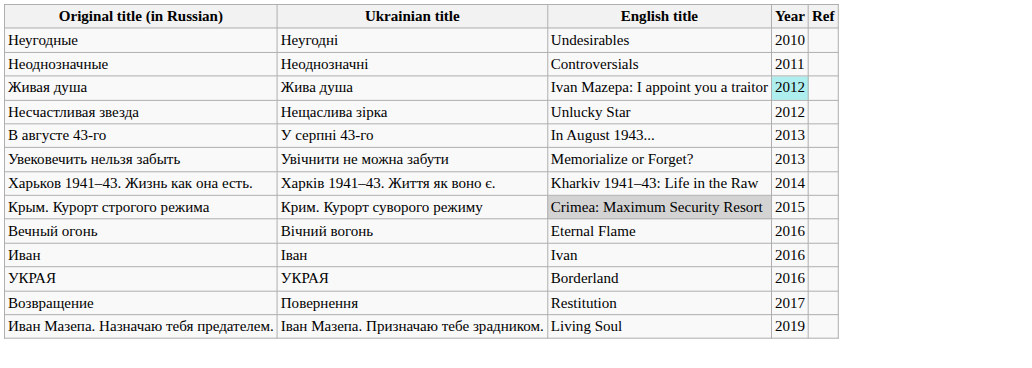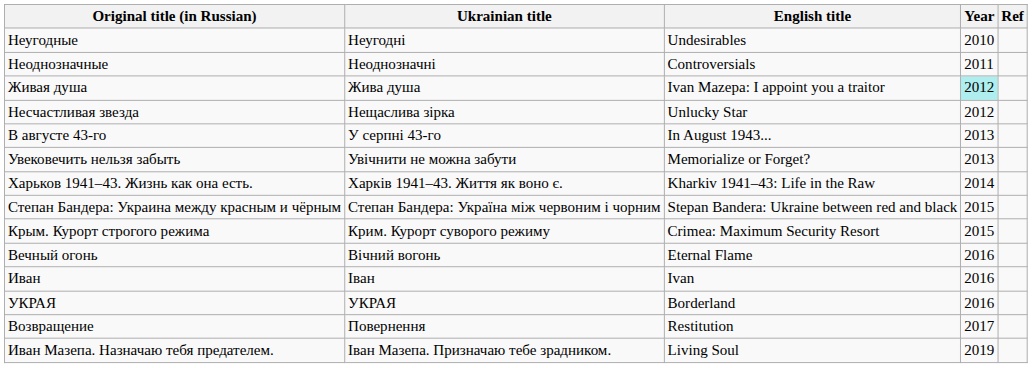 <table class="wikitable sortable">
 <tr>
 <th>Original title (in Russian)</th>
 <th>Ukrainian title</th>
 <th>English title</th>
 <th>Year</th>
 <th>Ref</th>
 </tr>
 <tr>
 <td>Неугодные</td>
 <td>Неугодні</td>
 <td>Undesirables</td>
 <td>2010</td>
 <td></td>
 </tr>
 <tr>
 <td>Неоднозначные</td>
 <td>Неоднозначні</td>
 <td>Controversials</td>
 <td>2011</td>
 <td></td>
 </tr>
 <tr>
 <td>Живая душа</td>
 <td>Жива душа</td>
 <td>Ivan Mazepa: I appoint you a traitor</td>
 <td style="background: paleturquoise;">2012</td>
 <td></td>
 </tr>
 <tr>
 <td>Несчастливая звезда</td>
 <td>Нещаслива зірка</td>
 <td>Unlucky Star</td>
 <td>2012</td>
 <td></td>
 </tr>
 <tr>
 <td>В августе 43-го</td>
 <td>У серпні 43-го</td>
 <td>In August 1943...</td>
 <td>2013</td>
 <td></td>
 </tr>
 <tr>
 <td>Увековечить нельзя забыть</td>
 <td>Увічнити не можна забути</td>
 <td>Memorialize or Forget?</td>
 <td>2013</td>
 <td></td>
 </tr>
 <tr>
 <td>Харьков 1941–43. Жизнь как она есть.</td>
 <td>Харків 1941–43. Життя як воно є.</td>
 <td>Kharkiv 1941–43: Life in the Raw</td>
 <td>2014</td>
 <td></td>
 </tr>
 <tr>
+<td>Степан Бандера: Украина между красным и чёрным</td>
+<td>Степан Бандера: Україна між червоним і чорним</td>
+<td>Stepan Bandera: Ukraine between red and black</td>
+<td>2015</td>
+<td></td>
+</tr>
+<tr>
 <td>Крым. Курорт строгого режима</td>
 <td>Крим. Курорт суворого режиму</td>
-<td style="background: lightgrey;">Crimea: Maximum Security Resort</td>
+<td>Crimea: Maximum Security Resort</td>
 <td>2015</td>
 <td></td>
 </tr>
 <tr>
 <td>Вечный огонь</td>
 <td>Вічний вогонь</td>
 <td>Eternal Flame</td>
 <td>2016</td>
 <td></td>
 </tr>
 <tr>
 <td>Иван</td>
 <td>Іван</td>
 <td>Ivan</td>
 <td>2016</td>
 <td></td>
 </tr>
 <tr>
 <td>УКРАЯ</td>
 <td>УКРАЯ</td>
 <td>Borderland</td>
 <td>2016</td>
 <td></td>
 </tr>
 <tr>
 <td>Возвращение</td>
 <td>Повернення</td>
 <td>Restitution</td>
 <td>2017</td>
 <td></td>
 </tr>
 <tr>
 <td>Иван Мазепа. Назначаю тебя предателем.</td>
 <td>Іван Мазепа. Призначаю тебе зрадником.</td>
 <td>Living Soul</td>
 <td>2019</td>
 <td></td>
 </tr>
 </table>
